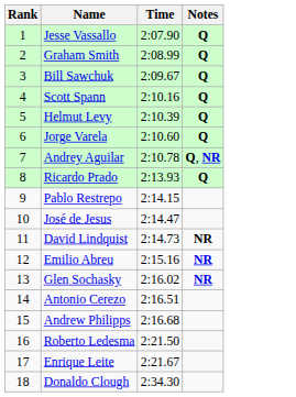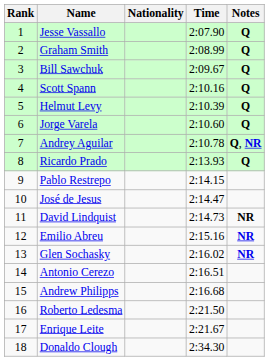 <table class="wikitable sortable" style="text-align:center">
 <tr>
 <th>Rank</th>
 <th>Name</th>
+<th>Nationality</th>
 <th>Time</th>
 <th>Notes</th>
 </tr>
 <tr bgcolor=ccffcc>
 <td>1</td>
 <td align=left><a href='#'>Jesse Vassallo</a></td>
+<td align=left></td>
 <td>2:07.90</td>
 <td><strong>Q</strong></td>
 </tr>
 <tr bgcolor=ccffcc>
 <td>2</td>
 <td align=left><a href='#'>Graham Smith</a></td>
+<td align=left></td>
 <td>2:08.99</td>
 <td><strong>Q</strong></td>
 </tr>
 <tr bgcolor=ccffcc>
 <td>3</td>
 <td align=left><a href='#'>Bill Sawchuk</a></td>
+<td align=left></td>
 <td>2:09.67</td>
 <td><strong>Q</strong></td>
 </tr>
 <tr bgcolor=ccffcc>
 <td>4</td>
 <td align=left><a href='#'>Scott Spann</a></td>
+<td align=left></td>
 <td>2:10.16</td>
 <td><strong>Q</strong></td>
 </tr>
 <tr bgcolor=ccffcc>
 <td>5</td>
 <td align=left><a href='#'>Helmut Levy</a></td>
+<td align=left></td>
 <td>2:10.39</td>
 <td><strong>Q</strong></td>
 </tr>
 <tr bgcolor=ccffcc>
 <td>6</td>
 <td align=left><a href='#'>Jorge Varela</a></td>
+<td align=left></td>
 <td>2:10.60</td>
 <td><strong>Q</strong></td>
 </tr>
 <tr bgcolor=ccffcc>
 <td>7</td>
 <td align=left><a href='#'>Andrey Aguilar</a></td>
+<td align=left></td>
 <td>2:10.78</td>
 <td><strong>Q</strong>, <strong><a href='#'>NR</a></strong></td>
 </tr>
 <tr bgcolor=ccffcc>
 <td>8</td>
 <td align=left><a href='#'>Ricardo Prado</a></td>
+<td align=left></td>
 <td>2:13.93</td>
 <td><strong>Q</strong></td>
 </tr>
 <tr>
 <td>9</td>
 <td align=left><a href='#'>Pablo Restrepo</a></td>
+<td align=left></td>
 <td>2:14.15</td>
 <td></td>
 </tr>
 <tr>
 <td>10</td>
 <td align=left><a href='#'>José de Jesus</a></td>
+<td align=left></td>
 <td>2:14.47</td>
 <td></td>
 </tr>
 <tr>
 <td>11</td>
 <td align=left><a href='#'>David Lindquist</a></td>
+<td align=left></td>
 <td>2:14.73</td>
 <td><strong>NR</strong></td>
 </tr>
 <tr>
 <td>12</td>
 <td align=left><a href='#'>Emilio Abreu</a></td>
+<td align=left></td>
 <td>2:15.16</td>
 <td><strong><a href='#'>NR</a></strong></td>
 </tr>
 <tr>
 <td>13</td>
 <td align=left><a href='#'>Glen Sochasky</a></td>
+<td align=left></td>
 <td>2:16.02</td>
 <td><strong><a href='#'>NR</a></strong></td>
 </tr>
 <tr>
 <td>14</td>
 <td align=left><a href='#'>Antonio Cerezo</a></td>
+<td align=left></td>
 <td>2:16.51</td>
 <td></td>
 </tr>
 <tr>
 <td>15</td>
 <td align=left><a href='#'>Andrew Philipps</a></td>
+<td align=left></td>
 <td>2:16.68</td>
 <td></td>
 </tr>
 <tr>
 <td>16</td>
 <td align=left><a href='#'>Roberto Ledesma</a></td>
+<td align=left></td>
 <td>2:21.50</td>
 <td></td>
 </tr>
 <tr>
 <td>17</td>
 <td align=left><a href='#'>Enrique Leite</a></td>
+<td align=left></td>
 <td>2:21.67</td>
 <td></td>
 </tr>
 <tr>
 <td>18</td>
 <td align=left><a href='#'>Donaldo Clough</a></td>
+<td align=left></td>
 <td>2:34.30</td>
 <td></td>
 </tr>
 </table>
